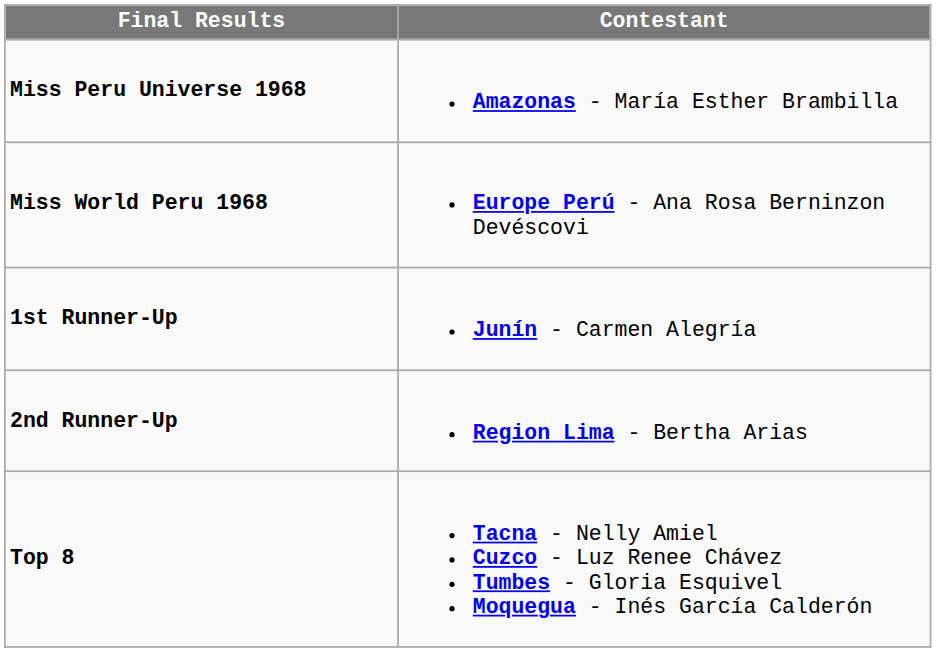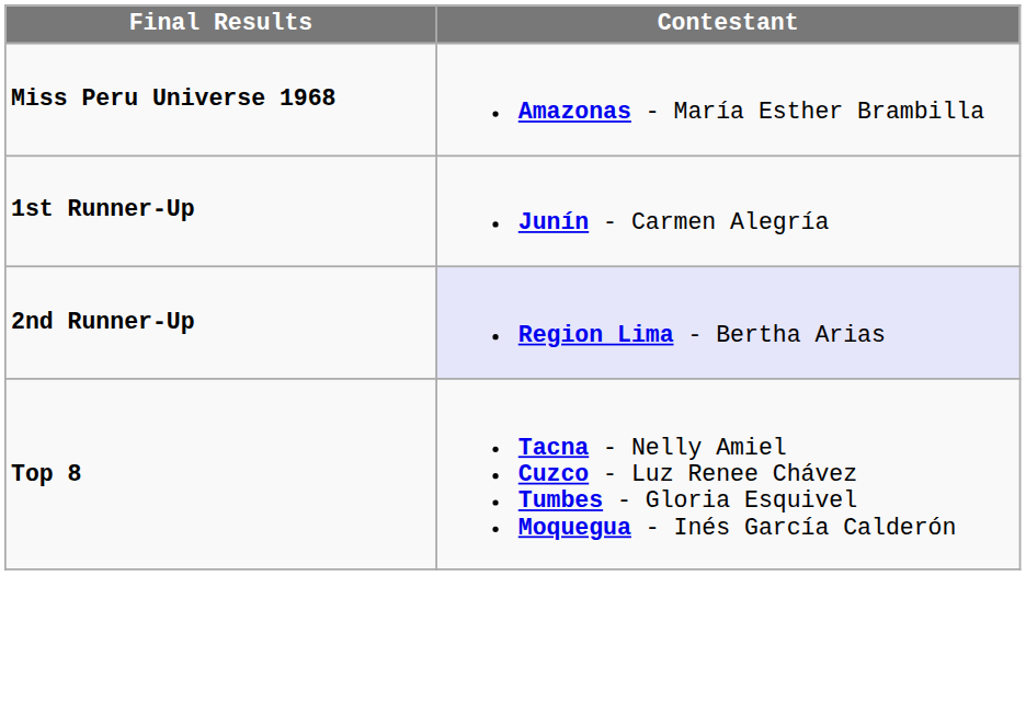 <table class="wikitable sortable" style="font-size: 95%;">
 <tr>
 <th width="220" style="background-color:#787878;color:#FFFFFF;">Final Results</th>
 <th width="300" style="background-color:#787878;color:#FFFFFF;">Contestant</th>
 </tr>
 <tr>
 <td><strong>Miss Peru Universe 1968</strong></td>
 <td><br><ul><li> <strong><a href='#'>Amazonas</a></strong> - María Esther Brambilla</li></ul></td>
 </tr>
 <tr>
-<td><strong>Miss World Peru 1968</strong></td>
-<td><br><ul><li> <strong><a href='#'>Europe Perú</a></strong> - Ana Rosa Berninzon Devéscovi</li></ul></td>
-</tr>
-<tr>
 <td><strong>1st Runner-Up</strong></td>
 <td><br><ul><li> <strong><a href='#'>Junín</a></strong> - Carmen Alegría</li></ul></td>
 </tr>
 <tr>
 <td><strong>2nd Runner-Up</strong></td>
-<td><br><ul><li> <strong><a href='#'>Region Lima</a></strong> - Bertha Arias</li></ul></td>
+<td style="background: lavender;"><br><ul><li> <strong><a href='#'>Region Lima</a></strong> - Bertha Arias</li></ul></td>
 </tr>
 <tr>
 <td><strong>Top 8</strong></td>
 <td><br><ul><li> <strong><a href='#'>Tacna</a></strong> - Nelly Amiel</li><li> <strong><a href='#'>Cuzco</a></strong> - Luz Renee Chávez</li><li> <strong><a href='#'>Tumbes</a></strong> - Gloria Esquivel</li><li> <strong><a href='#'>Moquegua</a></strong> - Inés García Calderón</li></ul></td>
 </tr>
 </table>
